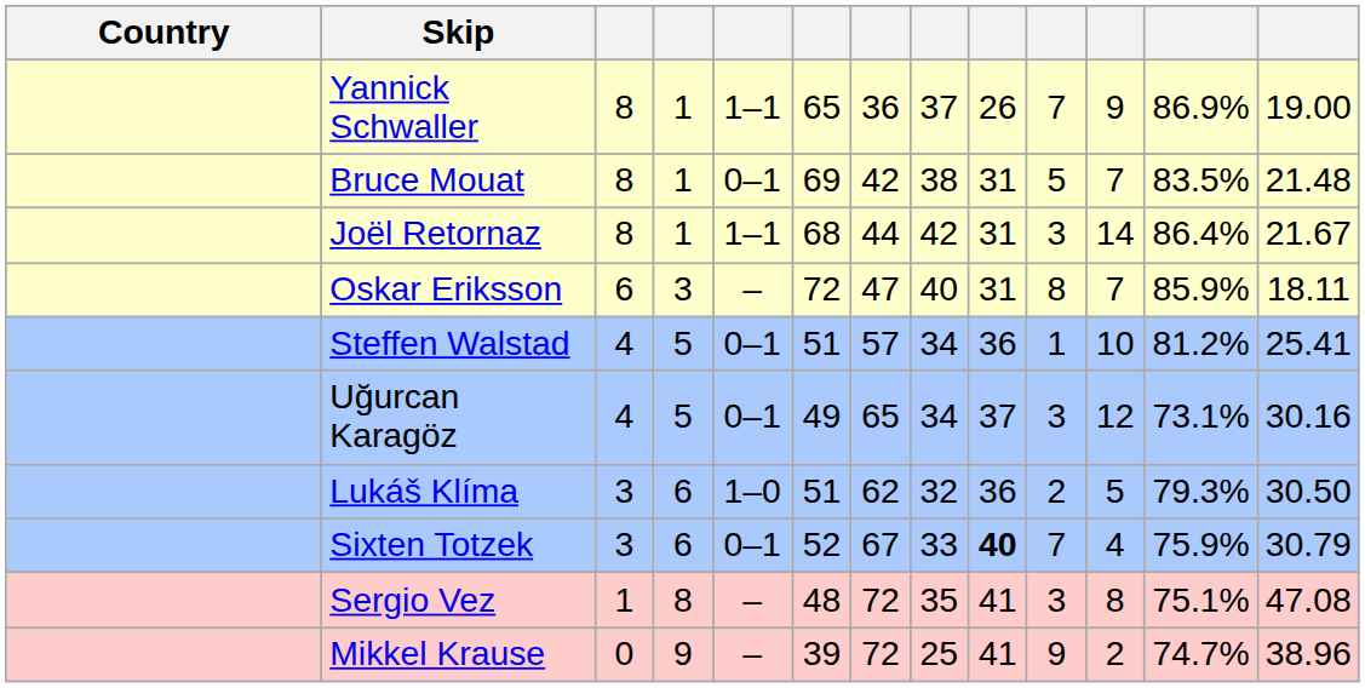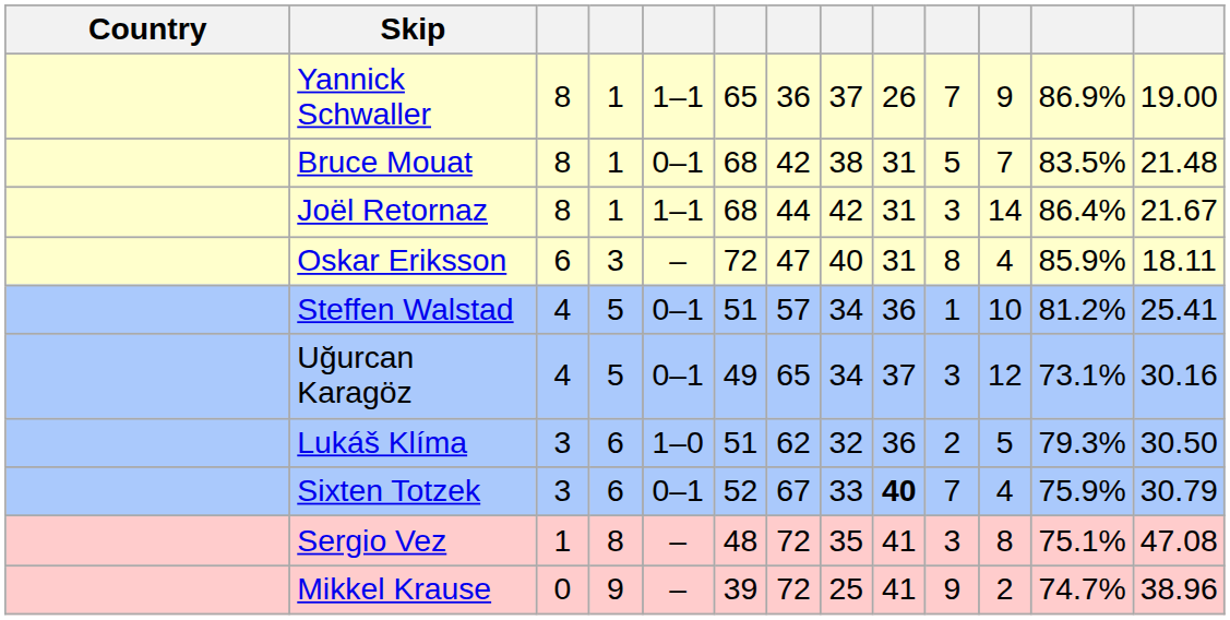 <table class=wikitable style="text-align:center;">
 <tr>
 <th width=140>Country</th>
 <th width=120>Skip</th>
 <th width=20></th>
 <th width=20></th>
 <th width=30></th>
 <th width=20></th>
 <th width=20></th>
 <th width=20></th>
 <th width=20></th>
 <th width=20></th>
 <th width=20></th>
 <th width=20></th>
 <th width=20></th>
 </tr>
 <tr bgcolor=#ffffcc>
 <td style="text-align:left;"></td>
 <td style="text-align:left;"><a href='#'>Yannick Schwaller</a></td>
 <td>8</td>
 <td>1</td>
 <td>1–1</td>
 <td>65</td>
 <td>36</td>
 <td>37</td>
 <td>26</td>
 <td>7</td>
 <td>9</td>
 <td>86.9%</td>
 <td>19.00</td>
 </tr>
 <tr bgcolor=#ffffcc>
 <td style="text-align:left;"></td>
 <td style="text-align:left;"><a href='#'>Bruce Mouat</a></td>
 <td>8</td>
 <td>1</td>
 <td>0–1</td>
-<td>69</td>
+<td>68</td>
 <td>42</td>
 <td>38</td>
 <td>31</td>
 <td>5</td>
 <td>7</td>
 <td>83.5%</td>
 <td>21.48</td>
 </tr>
 <tr bgcolor=#ffffcc>
 <td style="text-align:left;"></td>
 <td style="text-align:left;"><a href='#'>Joël Retornaz</a></td>
 <td>8</td>
 <td>1</td>
 <td>1–1</td>
 <td>68</td>
 <td>44</td>
 <td>42</td>
 <td>31</td>
 <td>3</td>
 <td>14</td>
 <td>86.4%</td>
 <td>21.67</td>
 </tr>
 <tr bgcolor=#ffffcc>
 <td style="text-align:left;"></td>
 <td style="text-align:left;"><a href='#'>Oskar Eriksson</a></td>
 <td>6</td>
 <td>3</td>
 <td>–</td>
 <td>72</td>
 <td>47</td>
 <td>40</td>
 <td>31</td>
 <td>8</td>
-<td>7</td>
+<td>4</td>
 <td>85.9%</td>
 <td>18.11</td>
 </tr>
 <tr bgcolor=#aac9fc>
 <td style="text-align:left;"></td>
 <td style="text-align:left;"><a href='#'>Steffen Walstad</a></td>
 <td>4</td>
 <td>5</td>
 <td>0–1</td>
 <td>51</td>
 <td>57</td>
 <td>34</td>
 <td>36</td>
 <td>1</td>
 <td>10</td>
 <td>81.2%</td>
 <td>25.41</td>
 </tr>
 <tr bgcolor=#aac9fc>
 <td style="text-align:left;"></td>
 <td style="text-align:left;">Uğurcan Karagöz</td>
 <td>4</td>
 <td>5</td>
 <td>0–1</td>
 <td>49</td>
 <td>65</td>
 <td>34</td>
 <td>37</td>
 <td>3</td>
 <td>12</td>
 <td>73.1%</td>
 <td>30.16</td>
 </tr>
 <tr bgcolor=#aac9fc>
 <td style="text-align:left;"></td>
 <td style="text-align:left;"><a href='#'>Lukáš Klíma</a></td>
 <td>3</td>
 <td>6</td>
 <td>1–0</td>
 <td>51</td>
 <td>62</td>
 <td>32</td>
 <td>36</td>
 <td>2</td>
 <td>5</td>
 <td>79.3%</td>
 <td>30.50</td>
 </tr>
 <tr bgcolor=#aac9fc>
 <td style="text-align:left;"></td>
 <td style="text-align:left;"><a href='#'>Sixten Totzek</a></td>
 <td>3</td>
 <td>6</td>
 <td>0–1</td>
 <td>52</td>
 <td>67</td>
 <td>33</td>
 <td><strong>40</strong></td>
 <td>7</td>
 <td>4</td>
 <td>75.9%</td>
 <td>30.79</td>
 </tr>
 <tr bgcolor=#ffcccc>
 <td style="text-align:left;"></td>
 <td style="text-align:left;"><a href='#'>Sergio Vez</a></td>
 <td>1</td>
 <td>8</td>
 <td>–</td>
 <td>48</td>
 <td>72</td>
 <td>35</td>
 <td>41</td>
 <td>3</td>
 <td>8</td>
 <td>75.1%</td>
 <td>47.08</td>
 </tr>
 <tr bgcolor=#ffcccc>
 <td style="text-align:left;"></td>
 <td style="text-align:left;"><a href='#'>Mikkel Krause</a></td>
 <td>0</td>
 <td>9</td>
 <td>–</td>
 <td>39</td>
 <td>72</td>
 <td>25</td>
 <td>41</td>
 <td>9</td>
 <td>2</td>
 <td>74.7%</td>
 <td>38.96</td>
 </tr>
 </table>
